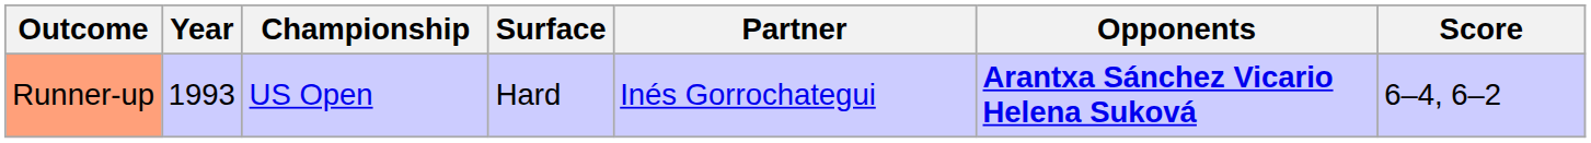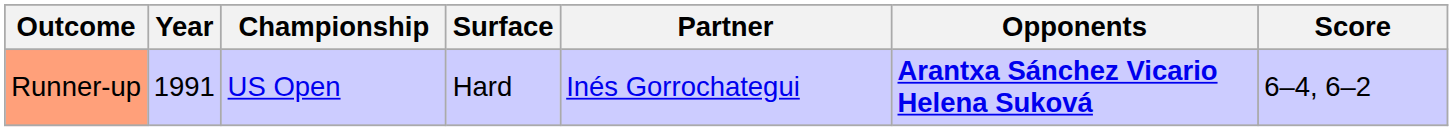 <table class="wikitable" style=font-size:97%>
 <tr>
 <th>Outcome</th>
 <th>Year</th>
 <th width="120">Championship</th>
 <th>Surface</th>
 <th width="180">Partner</th>
 <th width="200">Opponents</th>
 <th width="100">Score</th>
 </tr>
 <tr bgcolor=Ccccff>
 <td bgcolor="FFA07A">Runner-up</td>
-<td>1993</td>
+<td>1991</td>
 <td><a href='#'>US Open</a></td>
 <td>Hard</td>
 <td> <a href='#'>Inés Gorrochategui</a></td>
 <td><strong> <a href='#'>Arantxa Sánchez Vicario</a> <br>  <a href='#'>Helena Suková</a></strong></td>
 <td>6–4, 6–2</td>
 </tr>
 </table>
